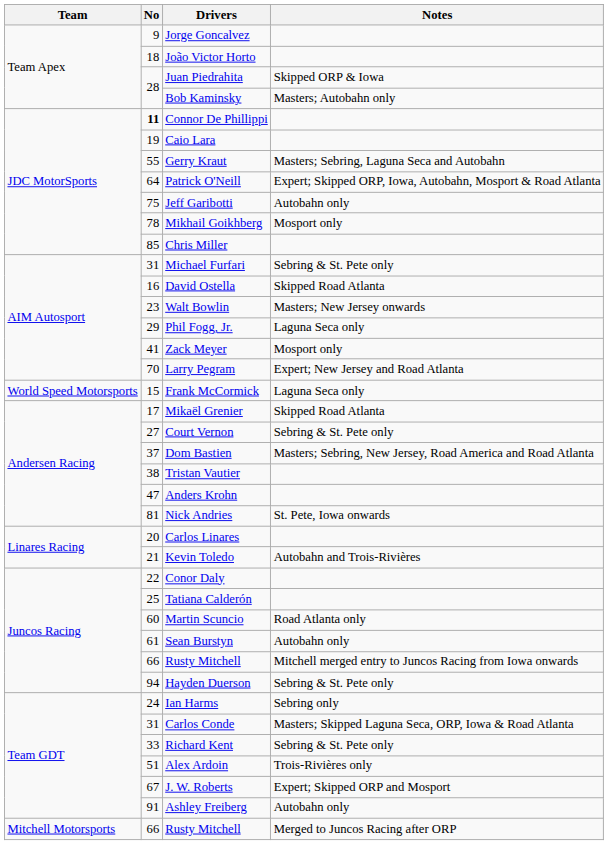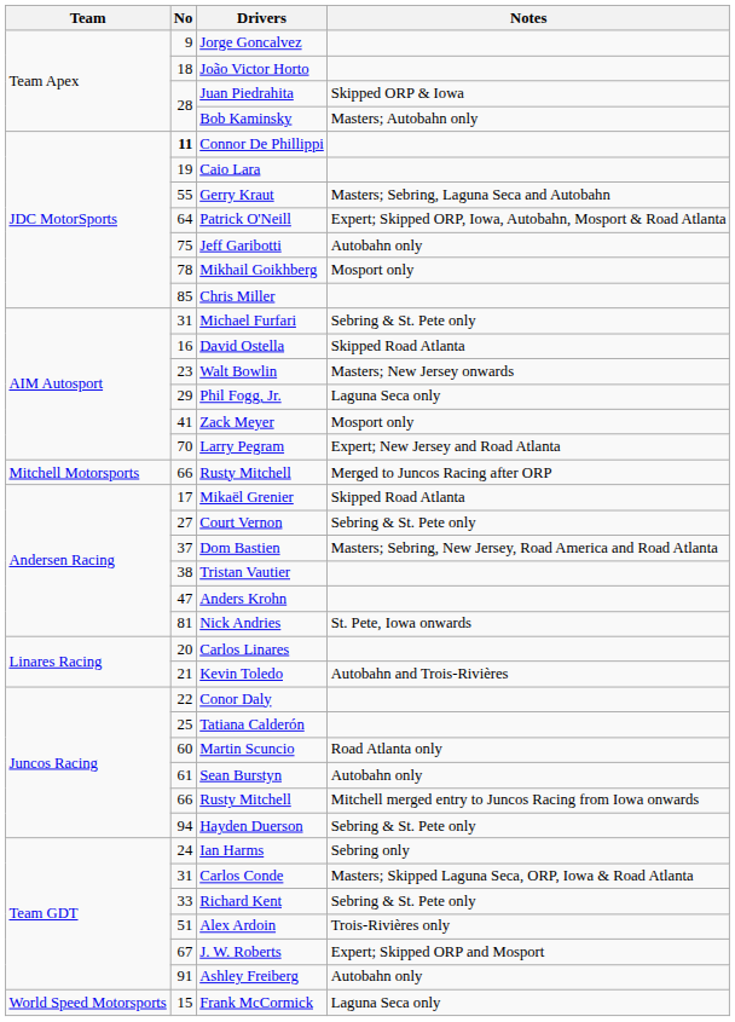 <table class="wikitable" style="font-size:85%;">
 <tr>
 <th>Team</th>
 <th>No</th>
 <th>Drivers</th>
 <th>Notes</th>
 </tr>
 <tr>
 <td rowspan=4> Team Apex</td>
 <td align="right">9</td>
 <td> <a href='#'>Jorge Goncalvez</a></td>
 <td></td>
 </tr>
 <tr>
 <td align="right">18</td>
 <td> <a href='#'>João Victor Horto</a></td>
 <td></td>
 </tr>
 <tr>
 <td align="right" rowspan=2>28</td>
 <td> <a href='#'>Juan Piedrahita</a></td>
 <td>Skipped ORP & Iowa</td>
 </tr>
 <tr>
 <td> <a href='#'>Bob Kaminsky</a></td>
 <td>Masters; Autobahn only</td>
 </tr>
 <tr>
 <td rowspan=7> <a href='#'>JDC MotorSports</a></td>
 <td align="right"><strong>11</strong></td>
 <td> <a href='#'>Connor De Phillippi</a></td>
 <td></td>
 </tr>
 <tr>
 <td align="right">19</td>
 <td> <a href='#'>Caio Lara</a></td>
 <td></td>
 </tr>
 <tr>
 <td align="right">55</td>
 <td> <a href='#'>Gerry Kraut</a></td>
 <td>Masters; Sebring, Laguna Seca and Autobahn</td>
 </tr>
 <tr>
 <td align="right">64</td>
 <td> <a href='#'>Patrick O'Neill</a></td>
 <td>Expert; Skipped ORP, Iowa, Autobahn, Mosport & Road Atlanta</td>
 </tr>
 <tr>
 <td align="right">75</td>
 <td> <a href='#'>Jeff Garibotti</a></td>
 <td>Autobahn only</td>
 </tr>
 <tr>
 <td align="right">78</td>
 <td> <a href='#'>Mikhail Goikhberg</a></td>
 <td>Mosport only</td>
 </tr>
 <tr>
 <td align="right">85</td>
 <td> <a href='#'>Chris Miller</a></td>
 <td></td>
 </tr>
 <tr>
 <td rowspan=6> <a href='#'>AIM Autosport</a></td>
 <td align="right">31</td>
 <td> <a href='#'>Michael Furfari</a></td>
 <td>Sebring & St. Pete only</td>
 </tr>
 <tr>
 <td align="right">16</td>
 <td> <a href='#'>David Ostella</a></td>
 <td>Skipped Road Atlanta</td>
 </tr>
 <tr>
 <td align="right">23</td>
 <td> <a href='#'>Walt Bowlin</a></td>
 <td>Masters; New Jersey onwards</td>
 </tr>
 <tr>
 <td align="right">29</td>
 <td> <a href='#'>Phil Fogg, Jr.</a></td>
 <td>Laguna Seca only</td>
 </tr>
 <tr>
 <td align="right">41</td>
 <td> <a href='#'>Zack Meyer</a></td>
 <td>Mosport only</td>
 </tr>
 <tr>
 <td align="right">70</td>
 <td> <a href='#'>Larry Pegram</a></td>
 <td>Expert; New Jersey and Road Atlanta</td>
 </tr>
 <tr>
-<td> <a href='#'>World Speed Motorsports</a></td>
-<td align="right">15</td>
-<td> <a href='#'>Frank McCormick</a></td>
-<td>Laguna Seca only</td>
+<td> <a href='#'>Mitchell Motorsports</a></td>
+<td align="right">66</td>
+<td> <a href='#'>Rusty Mitchell</a></td>
+<td>Merged to Juncos Racing after ORP</td>
 </tr>
 <tr>
 <td rowspan=6> <a href='#'>Andersen Racing</a></td>
 <td align="right">17</td>
 <td> <a href='#'>Mikaël Grenier</a></td>
 <td>Skipped Road Atlanta</td>
 </tr>
 <tr>
 <td align="right">27</td>
 <td> <a href='#'>Court Vernon</a></td>
 <td>Sebring & St. Pete only</td>
 </tr>
 <tr>
 <td align="right">37</td>
 <td> <a href='#'>Dom Bastien</a></td>
 <td>Masters; Sebring, New Jersey, Road America and Road Atlanta</td>
 </tr>
 <tr>
 <td align="right">38</td>
 <td> <a href='#'>Tristan Vautier</a></td>
 <td></td>
 </tr>
 <tr>
 <td align="right">47</td>
 <td> <a href='#'>Anders Krohn</a></td>
 <td></td>
 </tr>
 <tr>
 <td align="right">81</td>
 <td> <a href='#'>Nick Andries</a></td>
 <td>St. Pete, Iowa onwards</td>
 </tr>
 <tr>
 <td rowspan=2> <a href='#'>Linares Racing</a></td>
 <td align="right">20</td>
 <td> <a href='#'>Carlos Linares</a></td>
 <td></td>
 </tr>
 <tr>
 <td align="right">21</td>
 <td> <a href='#'>Kevin Toledo</a></td>
 <td>Autobahn and Trois-Rivières</td>
 </tr>
 <tr>
 <td rowspan="6"> <a href='#'>Juncos Racing</a></td>
 <td align="right">22</td>
 <td> <a href='#'>Conor Daly</a></td>
 <td></td>
 </tr>
 <tr>
 <td align="right">25</td>
 <td> <a href='#'>Tatiana Calderón</a></td>
 <td></td>
 </tr>
 <tr>
 <td align="right">60</td>
 <td> <a href='#'>Martin Scuncio</a></td>
 <td>Road Atlanta only</td>
 </tr>
 <tr>
 <td align="right">61</td>
 <td> <a href='#'>Sean Burstyn</a></td>
 <td>Autobahn only</td>
 </tr>
 <tr>
 <td align="right">66</td>
 <td> <a href='#'>Rusty Mitchell</a></td>
 <td>Mitchell merged entry to Juncos Racing from Iowa onwards</td>
 </tr>
 <tr>
 <td align="right">94</td>
 <td> <a href='#'>Hayden Duerson</a></td>
 <td>Sebring & St. Pete only</td>
 </tr>
 <tr>
 <td rowspan=6> <a href='#'>Team GDT</a></td>
 <td align="right">24</td>
 <td> <a href='#'>Ian Harms</a></td>
 <td>Sebring only</td>
 </tr>
 <tr>
 <td align="right">31</td>
 <td> <a href='#'>Carlos Conde</a></td>
 <td>Masters; Skipped Laguna Seca, ORP, Iowa & Road Atlanta</td>
 </tr>
 <tr>
 <td align="right">33</td>
 <td> <a href='#'>Richard Kent</a></td>
 <td>Sebring & St. Pete only</td>
 </tr>
 <tr>
 <td align="right">51</td>
 <td> <a href='#'>Alex Ardoin</a></td>
 <td>Trois-Rivières only</td>
 </tr>
 <tr>
 <td align="right">67</td>
 <td> <a href='#'>J. W. Roberts</a></td>
 <td>Expert; Skipped ORP and Mosport</td>
 </tr>
 <tr>
 <td align="right">91</td>
 <td> <a href='#'>Ashley Freiberg</a></td>
 <td>Autobahn only</td>
 </tr>
 <tr>
-<td> <a href='#'>Mitchell Motorsports</a></td>
-<td align="right">66</td>
-<td> <a href='#'>Rusty Mitchell</a></td>
-<td>Merged to Juncos Racing after ORP</td>
+<td> <a href='#'>World Speed Motorsports</a></td>
+<td align="right">15</td>
+<td> <a href='#'>Frank McCormick</a></td>
+<td>Laguna Seca only</td>
 </tr>
 </table>
